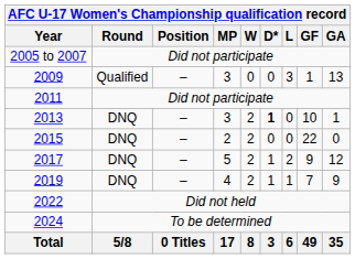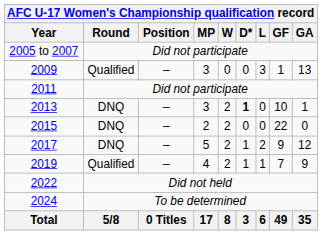 <table class="wikitable" style="text-align: center;">
 <tr>
 <th colspan=10><a href='#'>AFC U-17 Women's Championship qualification</a> record</th>
 </tr>
 <tr>
 <th>Year</th>
 <th>Round</th>
 <th>Position</th>
 <th>MP</th>
 <th>W</th>
 <th>D*</th>
 <th>L</th>
 <th>GF</th>
 <th>GA</th>
 </tr>
 <tr>
 <td> <a href='#'>2005</a> to   <a href='#'>2007</a></td>
 <td colspan=9><em>Did not participate</em></td>
 </tr>
 <tr>
 <td> <a href='#'>2009</a></td>
 <td>Qualified</td>
 <td>–</td>
 <td>3</td>
 <td>0</td>
 <td>0</td>
 <td>3</td>
 <td>1</td>
 <td>13</td>
 </tr>
 <tr>
 <td> <a href='#'>2011</a></td>
 <td colspan=9><em>Did not participate</em></td>
 </tr>
 <tr>
 <td> <a href='#'>2013</a></td>
 <td>DNQ</td>
 <td>–</td>
 <td>3</td>
 <td>2</td>
 <td><strong>1</strong></td>
 <td>0</td>
 <td>10</td>
 <td>1</td>
 </tr>
 <tr>
 <td> <a href='#'>2015</a></td>
 <td>DNQ</td>
 <td>–</td>
 <td>2</td>
 <td>2</td>
 <td>0</td>
 <td>0</td>
 <td>22</td>
 <td>0</td>
 </tr>
 <tr>
 <td> <a href='#'>2017</a></td>
 <td>DNQ</td>
 <td>–</td>
 <td>5</td>
 <td>2</td>
 <td>1</td>
 <td>2</td>
 <td>9</td>
 <td>12</td>
 </tr>
 <tr>
 <td> <a href='#'>2019</a></td>
-<td>DNQ</td>
+<td>Qualified</td>
 <td>–</td>
 <td>4</td>
 <td>2</td>
 <td>1</td>
 <td>1</td>
 <td>7</td>
 <td>9</td>
 </tr>
 <tr>
 <td> <a href='#'>2022</a></td>
 <td colspan=9><em>Did not held</em></td>
 </tr>
 <tr>
 <td> <a href='#'>2024</a></td>
 <td colspan=9><em>To be determined</em></td>
 </tr>
 <tr>
 <th>Total</th>
 <th>5/8</th>
 <th>0 Titles</th>
 <th>17</th>
 <th>8</th>
 <th>3</th>
 <th>6</th>
 <th>49</th>
 <th>35</th>
 </tr>
 </table>
